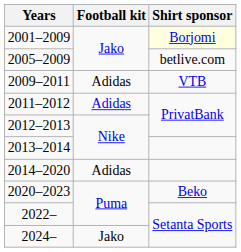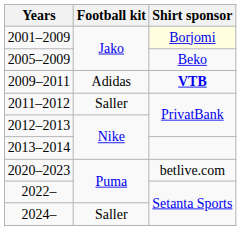 <table class="wikitable" style="text-align: center">
 <tr>
 <th>Years</th>
 <th>Football kit</th>
 <th>Shirt sponsor</th>
 </tr>
 <tr>
 <td>2001–2009</td>
 <td rowspan="2"><a href='#'>Jako</a></td>
 <td style="background: lightyellow;"><a href='#'>Borjomi</a></td>
 </tr>
 <tr>
 <td>2005–2009</td>
-<td>betlive.com</td>
+<td><a href='#'>Beko</a></td>
 </tr>
 <tr>
 <td>2009–2011</td>
 <td>Adidas</td>
-<td><a href='#'>VTB</a></td>
+<td><strong><a href='#'>VTB</a></strong></td>
 </tr>
 <tr>
 <td>2011–2012</td>
-<td><a href='#'>Adidas</a></td>
+<td>Saller</td>
 <td rowspan="2"><a href='#'>PrivatBank</a></td>
 </tr>
 <tr>
 <td>2012–2013</td>
 <td rowspan="2"><a href='#'>Nike</a></td>
 </tr>
 <tr>
 <td>2013–2014</td>
 <td></td>
 </tr>
 <tr>
-<td>2014–2020</td>
-<td>Adidas</td>
-<td></td>
-</tr>
-<tr>
 <td>2020–2023</td>
 <td rowspan="2"><a href='#'>Puma</a></td>
-<td><a href='#'>Beko</a></td>
+<td>betlive.com</td>
 </tr>
 <tr>
 <td>2022–</td>
 <td rowspan="2"><a href='#'>Setanta Sports</a></td>
 </tr>
 <tr>
 <td>2024–</td>
-<td>Jako</td>
+<td>Saller</td>
 </tr>
 </table>
